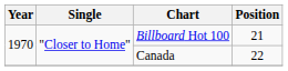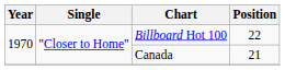 <table class="wikitable">
 <tr>
 <th>Year</th>
 <th>Single</th>
 <th>Chart</th>
 <th>Position</th>
 </tr>
 <tr>
 <td rowspan="2">1970</td>
 <td rowspan="2">"<a href='#'>Closer to Home</a>"</td>
 <td><a href='#'><em>Billboard</em> Hot 100</a></td>
-<td align="center">21</td>
+<td align="center">22</td>
 </tr>
 <tr>
 <td>Canada</td>
-<td align="center">22</td>
+<td align="center">21</td>
 </tr>
 <tr>
 </tr>
 </table>
